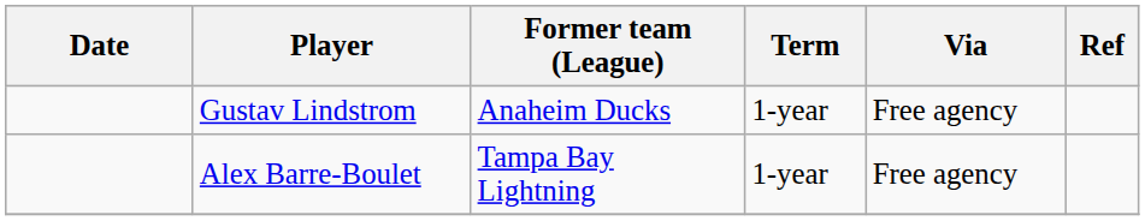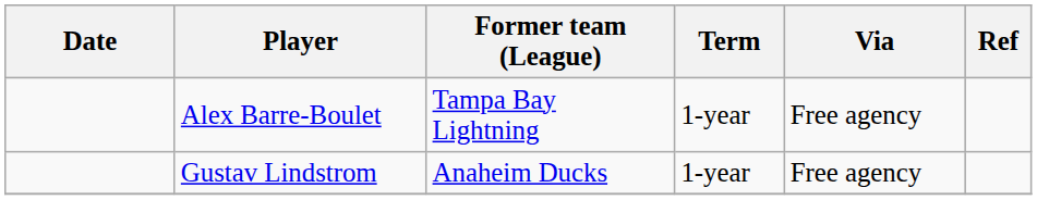 <table class="wikitable">
 <tr style="background:#ddd; text-align:center;">
 <th style="width: 10em;">Date</th>
 <th style="width: 14em;">Player</th>
 <th style="width: 14em;">Former team (League)</th>
 <th style="width: 5em;">Term</th>
 <th style="width: 10em;">Via</th>
 <th style="width: 2.5em;">Ref</th>
 </tr>
 <tr>
 <td></td>
+<td><a href='#'>Alex Barre-Boulet</a></td>
+<td><a href='#'>Tampa Bay Lightning</a></td>
+<td>1-year</td>
+<td>Free agency</td>
+<td></td>
+</tr>
+<tr>
+<td></td>
 <td><a href='#'>Gustav Lindstrom</a></td>
 <td><a href='#'>Anaheim Ducks</a></td>
 <td>1-year</td>
 <td>Free agency</td>
 <td></td>
 </tr>
 <tr>
-<td></td>
-<td><a href='#'>Alex Barre-Boulet</a></td>
-<td><a href='#'>Tampa Bay Lightning</a></td>
-<td>1-year</td>
-<td>Free agency</td>
-<td></td>
-</tr>
-<tr>
 </tr>
 </table>
